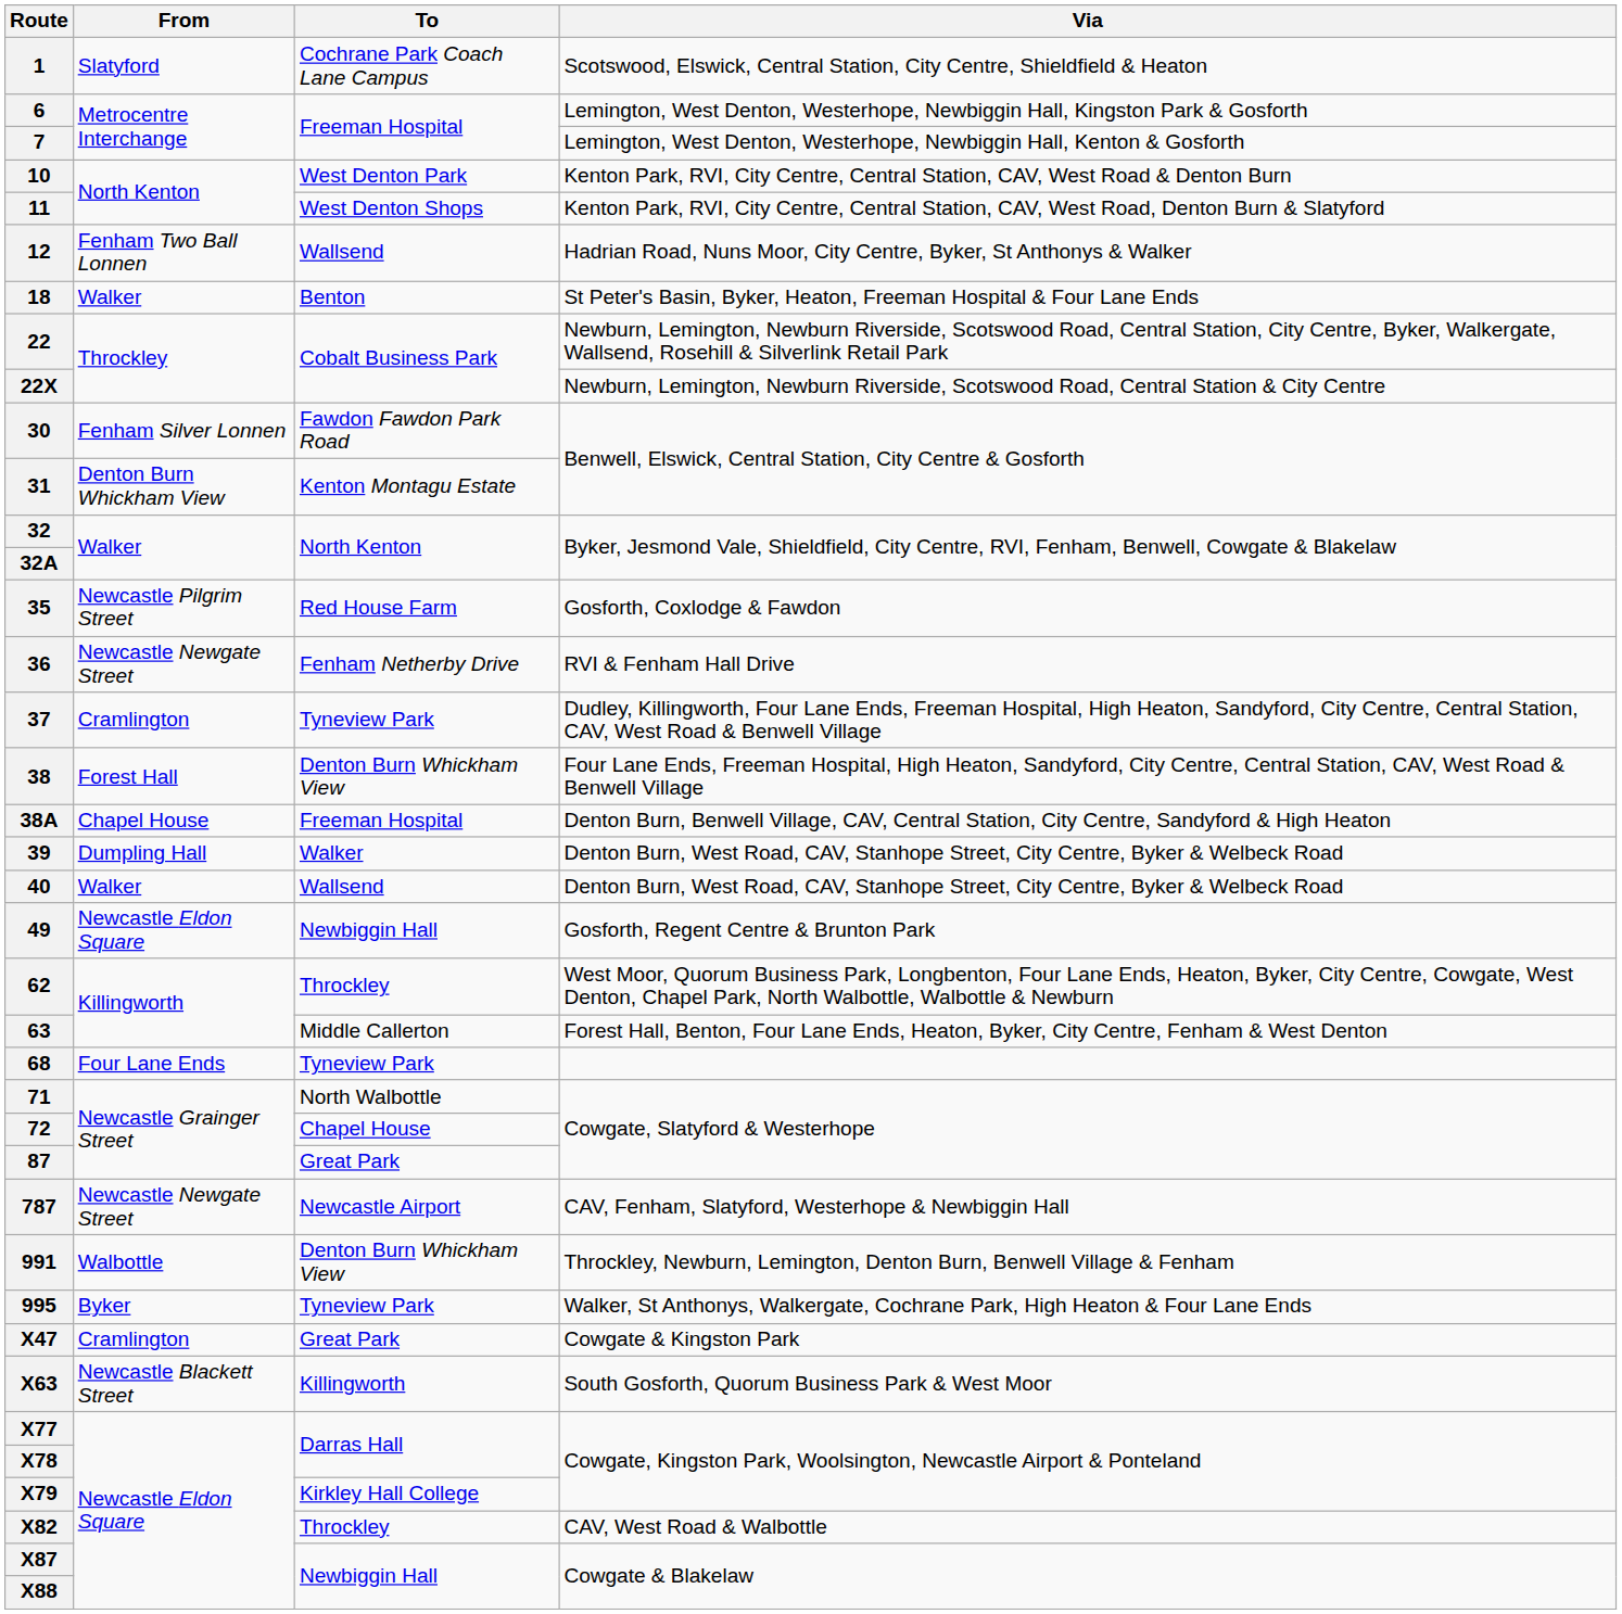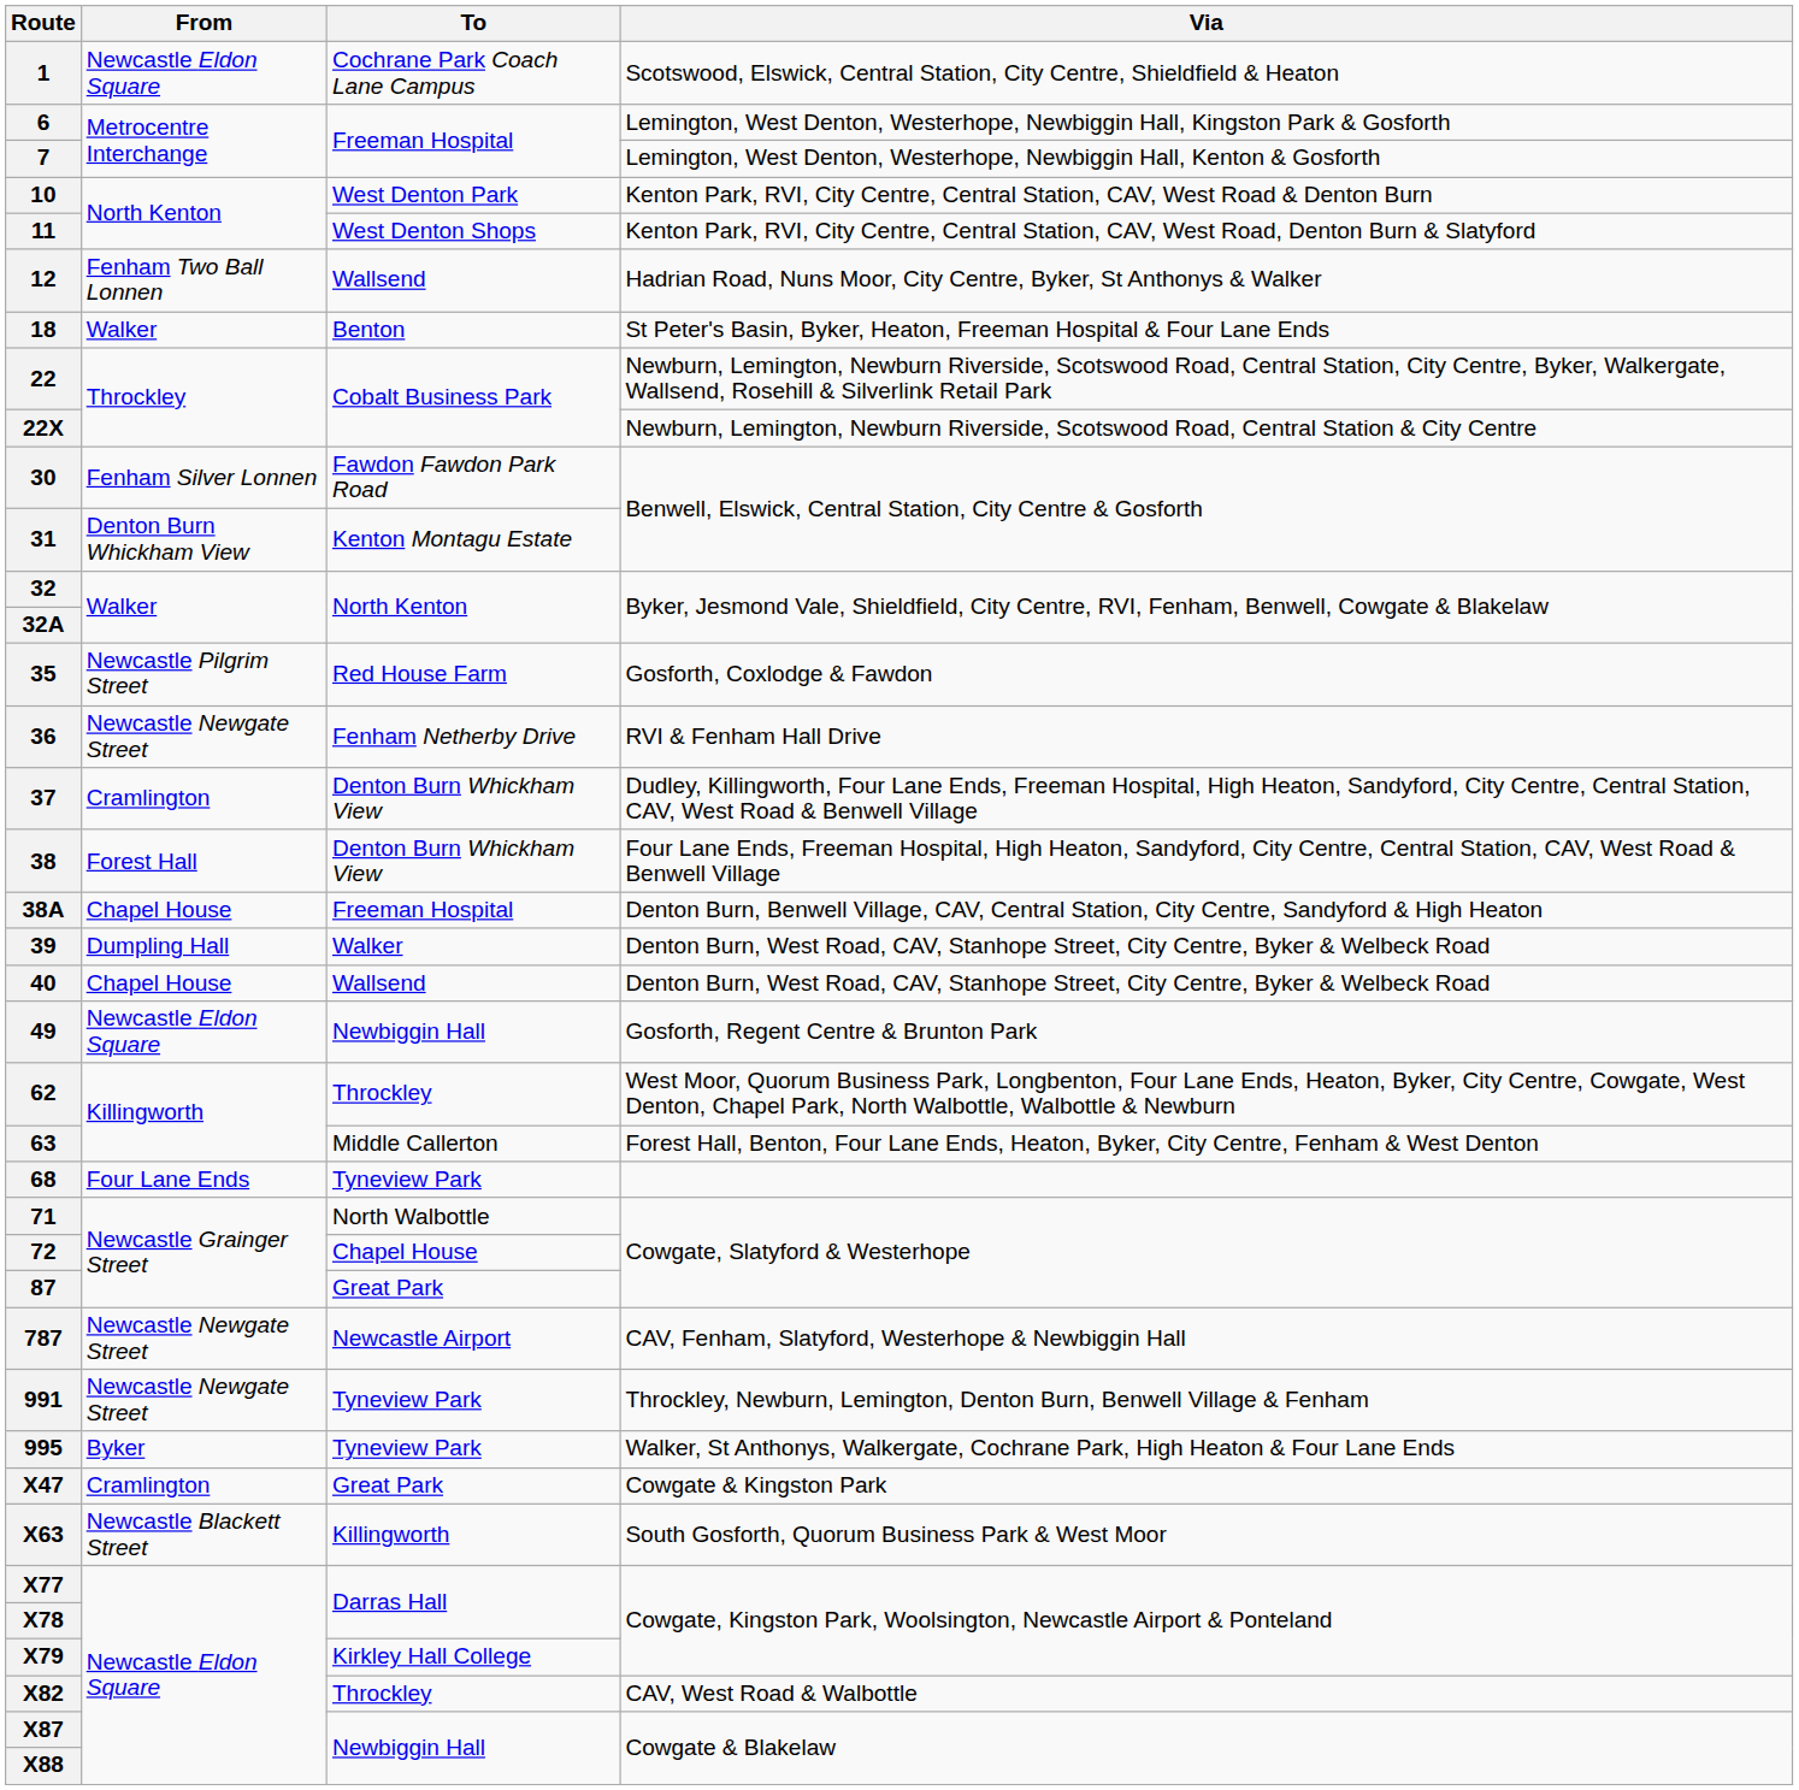 <table class="wikitable">
 <tr>
 <th><strong>Route</strong></th>
 <th>From</th>
 <th>To</th>
 <th>Via</th>
 </tr>
 <tr>
 <th><strong>1</strong></th>
-<td><a href='#'>Slatyford</a></td>
+<td><a href='#'>Newcastle <em>Eldon Square</em></a></td>
 <td><a href='#'>Cochrane Park</a> <em>Coach Lane Campus</em></td>
 <td>Scotswood, Elswick, Central Station, City Centre, Shieldfield & Heaton</td>
 </tr>
 <tr>
 <th>6</th>
 <td rowspan="2"><a href='#'>Metrocentre Interchange</a></td>
 <td rowspan="2"><a href='#'>Freeman Hospital</a></td>
 <td>Lemington, West Denton, Westerhope, Newbiggin Hall, Kingston Park & Gosforth</td>
 </tr>
 <tr>
 <th>7</th>
 <td>Lemington, West Denton, Westerhope, Newbiggin Hall, Kenton & Gosforth</td>
 </tr>
 <tr>
 <th>10</th>
 <td rowspan="2"><a href='#'>North Kenton</a></td>
 <td><a href='#'>West Denton Park</a></td>
 <td>Kenton Park, RVI, City Centre, Central Station, CAV, West Road & Denton Burn</td>
 </tr>
 <tr>
 <th>11</th>
 <td><a href='#'>West Denton Shops</a></td>
 <td>Kenton Park, RVI, City Centre, Central Station, CAV, West Road, Denton Burn & Slatyford</td>
 </tr>
 <tr>
 <th>12</th>
 <td><a href='#'>Fenham</a> <em>Two Ball Lonnen</em></td>
 <td><a href='#'>Wallsend</a></td>
 <td>Hadrian Road, Nuns Moor, City Centre, Byker, St Anthonys & Walker</td>
 </tr>
 <tr>
 <th>18</th>
 <td><a href='#'>Walker</a></td>
 <td><a href='#'>Benton</a></td>
 <td>St Peter's Basin, Byker, Heaton, Freeman Hospital & Four Lane Ends</td>
 </tr>
 <tr>
 <th>22</th>
 <td rowspan="2"><a href='#'>Throckley</a></td>
 <td rowspan="2"><a href='#'>Cobalt Business Park</a></td>
 <td>Newburn, Lemington, Newburn Riverside, Scotswood Road, Central Station, City Centre, Byker, Walkergate, Wallsend, Rosehill & Silverlink Retail Park</td>
 </tr>
 <tr>
 <th>22X</th>
 <td>Newburn, Lemington, Newburn Riverside, Scotswood Road, Central Station & City Centre</td>
 </tr>
 <tr>
 <th>30</th>
 <td><a href='#'>Fenham</a> <em>Silver Lonnen</em></td>
 <td><a href='#'>Fawdon</a> <em>Fawdon Park Road</em></td>
 <td rowspan="2">Benwell, Elswick, Central Station, City Centre & Gosforth</td>
 </tr>
 <tr>
 <th>31</th>
 <td><a href='#'>Denton Burn</a> <em>Whickham View</em></td>
 <td><a href='#'>Kenton</a> <em>Montagu Estate</em></td>
 </tr>
 <tr>
 <th>32</th>
 <td rowspan="2"><a href='#'>Walker</a></td>
 <td rowspan="2"><a href='#'>North Kenton</a></td>
 <td rowspan="2">Byker, Jesmond Vale, Shieldfield, City Centre, RVI, Fenham, Benwell, Cowgate & Blakelaw</td>
 </tr>
 <tr>
 <th>32A</th>
 </tr>
 <tr>
 <th>35</th>
 <td><a href='#'>Newcastle</a> <em>Pilgrim Street</em></td>
 <td><a href='#'>Red House Farm</a></td>
 <td>Gosforth, Coxlodge & Fawdon</td>
 </tr>
 <tr>
 <th>36</th>
 <td><a href='#'>Newcastle</a> <em>Newgate Street</em></td>
 <td><a href='#'>Fenham</a> <em>Netherby Drive</em></td>
 <td>RVI & Fenham Hall Drive</td>
 </tr>
 <tr>
 <th>37</th>
 <td><a href='#'>Cramlington</a></td>
-<td><a href='#'>Tyneview Park</a></td>
+<td><a href='#'>Denton Burn</a> <em>Whickham View</em></td>
 <td>Dudley, Killingworth, Four Lane Ends, Freeman Hospital, High Heaton, Sandyford, City Centre, Central Station, CAV, West Road & Benwell Village</td>
 </tr>
 <tr>
 <th>38</th>
 <td><a href='#'>Forest Hall</a></td>
 <td><a href='#'>Denton Burn</a> <em>Whickham View</em></td>
 <td>Four Lane Ends, Freeman Hospital, High Heaton, Sandyford, City Centre, Central Station, CAV, West Road & Benwell Village</td>
 </tr>
 <tr>
 <th>38A</th>
 <td><a href='#'>Chapel House</a></td>
 <td><a href='#'>Freeman Hospital</a></td>
 <td>Denton Burn, Benwell Village, CAV, Central Station, City Centre, Sandyford & High Heaton</td>
 </tr>
 <tr>
 <th>39</th>
 <td><a href='#'>Dumpling Hall</a></td>
 <td><a href='#'>Walker</a></td>
 <td>Denton Burn, West Road, CAV, Stanhope Street, City Centre, Byker & Welbeck Road</td>
 </tr>
 <tr>
 <th>40</th>
-<td><a href='#'>Walker</a></td>
+<td><a href='#'>Chapel House</a></td>
 <td><a href='#'>Wallsend</a></td>
 <td>Denton Burn, West Road, CAV, Stanhope Street, City Centre, Byker & Welbeck Road</td>
 </tr>
 <tr>
 <th>49</th>
 <td><a href='#'>Newcastle <em>Eldon Square</em></a></td>
 <td><a href='#'>Newbiggin Hall</a></td>
 <td>Gosforth, Regent Centre & Brunton Park</td>
 </tr>
 <tr>
 <th>62</th>
 <td rowspan="2"><a href='#'>Killingworth</a></td>
 <td><a href='#'>Throckley</a></td>
 <td>West Moor, Quorum Business Park, Longbenton, Four Lane Ends, Heaton, Byker, City Centre, Cowgate, West Denton, Chapel Park, North Walbottle, Walbottle & Newburn</td>
 </tr>
 <tr>
 <th>63</th>
 <td>Middle Callerton</td>
 <td>Forest Hall, Benton, Four Lane Ends, Heaton, Byker, City Centre, Fenham & West Denton</td>
 </tr>
 <tr>
 <th>68</th>
 <td><a href='#'>Four Lane Ends</a></td>
 <td><a href='#'>Tyneview Park</a></td>
 <td></td>
 </tr>
 <tr>
 <th>71</th>
 <td rowspan="3"><a href='#'>Newcastle</a> <em>Grainger Street</em></td>
 <td>North Walbottle</td>
 <td rowspan="3">Cowgate, Slatyford & Westerhope</td>
 </tr>
 <tr>
 <th>72</th>
 <td><a href='#'>Chapel House</a></td>
 </tr>
 <tr>
 <th>87</th>
 <td><a href='#'>Great Park</a></td>
 </tr>
 <tr>
 <th>787</th>
 <td><a href='#'>Newcastle</a> <em>Newgate Street</em></td>
 <td><a href='#'>Newcastle Airport</a></td>
 <td>CAV, Fenham, Slatyford, Westerhope & Newbiggin Hall</td>
 </tr>
 <tr>
 <th>991</th>
-<td><a href='#'>Walbottle</a></td>
-<td><a href='#'>Denton Burn</a> <em>Whickham View</em></td>
+<td><a href='#'>Newcastle</a> <em>Newgate Street</em></td>
+<td><a href='#'>Tyneview Park</a></td>
 <td>Throckley, Newburn, Lemington, Denton Burn, Benwell Village & Fenham</td>
 </tr>
 <tr>
 <th>995</th>
 <td><a href='#'>Byker</a></td>
 <td><a href='#'>Tyneview Park</a></td>
 <td>Walker, St Anthonys, Walkergate, Cochrane Park, High Heaton & Four Lane Ends</td>
 </tr>
 <tr>
 <th>X47</th>
 <td><a href='#'>Cramlington</a></td>
 <td><a href='#'>Great Park</a></td>
 <td>Cowgate & Kingston Park</td>
 </tr>
 <tr>
 <th>X63</th>
 <td><a href='#'>Newcastle</a> <em>Blackett Street</em></td>
 <td><a href='#'>Killingworth</a></td>
 <td>South Gosforth, Quorum Business Park & West Moor</td>
 </tr>
 <tr>
 <th>X77</th>
 <td rowspan="6"><a href='#'>Newcastle <em>Eldon Square</em></a></td>
 <td rowspan="2"><a href='#'>Darras Hall</a></td>
 <td rowspan="3">Cowgate, Kingston Park, Woolsington, Newcastle Airport & Ponteland</td>
 </tr>
 <tr>
 <th>X78</th>
 </tr>
 <tr>
 <th>X79</th>
 <td><a href='#'>Kirkley Hall College</a></td>
 </tr>
 <tr>
 <th>X82</th>
 <td><a href='#'>Throckley</a></td>
 <td>CAV, West Road & Walbottle</td>
 </tr>
 <tr>
 <th>X87</th>
 <td rowspan="2"><a href='#'>Newbiggin Hall</a></td>
 <td rowspan="2">Cowgate & Blakelaw</td>
 </tr>
 <tr>
 <th>X88</th>
 </tr>
 </table>
